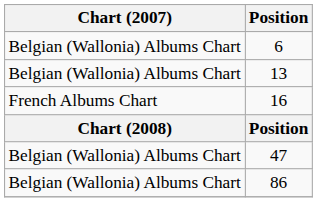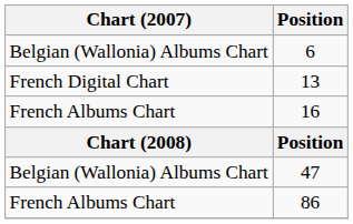 <table class="wikitable sortable">
 <tr>
 <th>Chart (2007)</th>
 <th>Position</th>
 </tr>
 <tr>
 <td>Belgian (Wallonia) Albums Chart</td>
 <td align="center">6</td>
 </tr>
 <tr>
-<td>Belgian (Wallonia) Albums Chart</td>
+<td>French Digital Chart</td>
 <td align="center">13</td>
 </tr>
 <tr>
 <td>French Albums Chart</td>
 <td align="center">16</td>
 </tr>
 <tr>
 <th>Chart (2008)</th>
 <th>Position</th>
 </tr>
 <tr>
 <td>Belgian (Wallonia) Albums Chart</td>
 <td align="center">47</td>
 </tr>
 <tr>
-<td>Belgian (Wallonia) Albums Chart</td>
+<td>French Albums Chart</td>
 <td align="center">86</td>
 </tr>
 <tr>
 </tr>
 </table>
